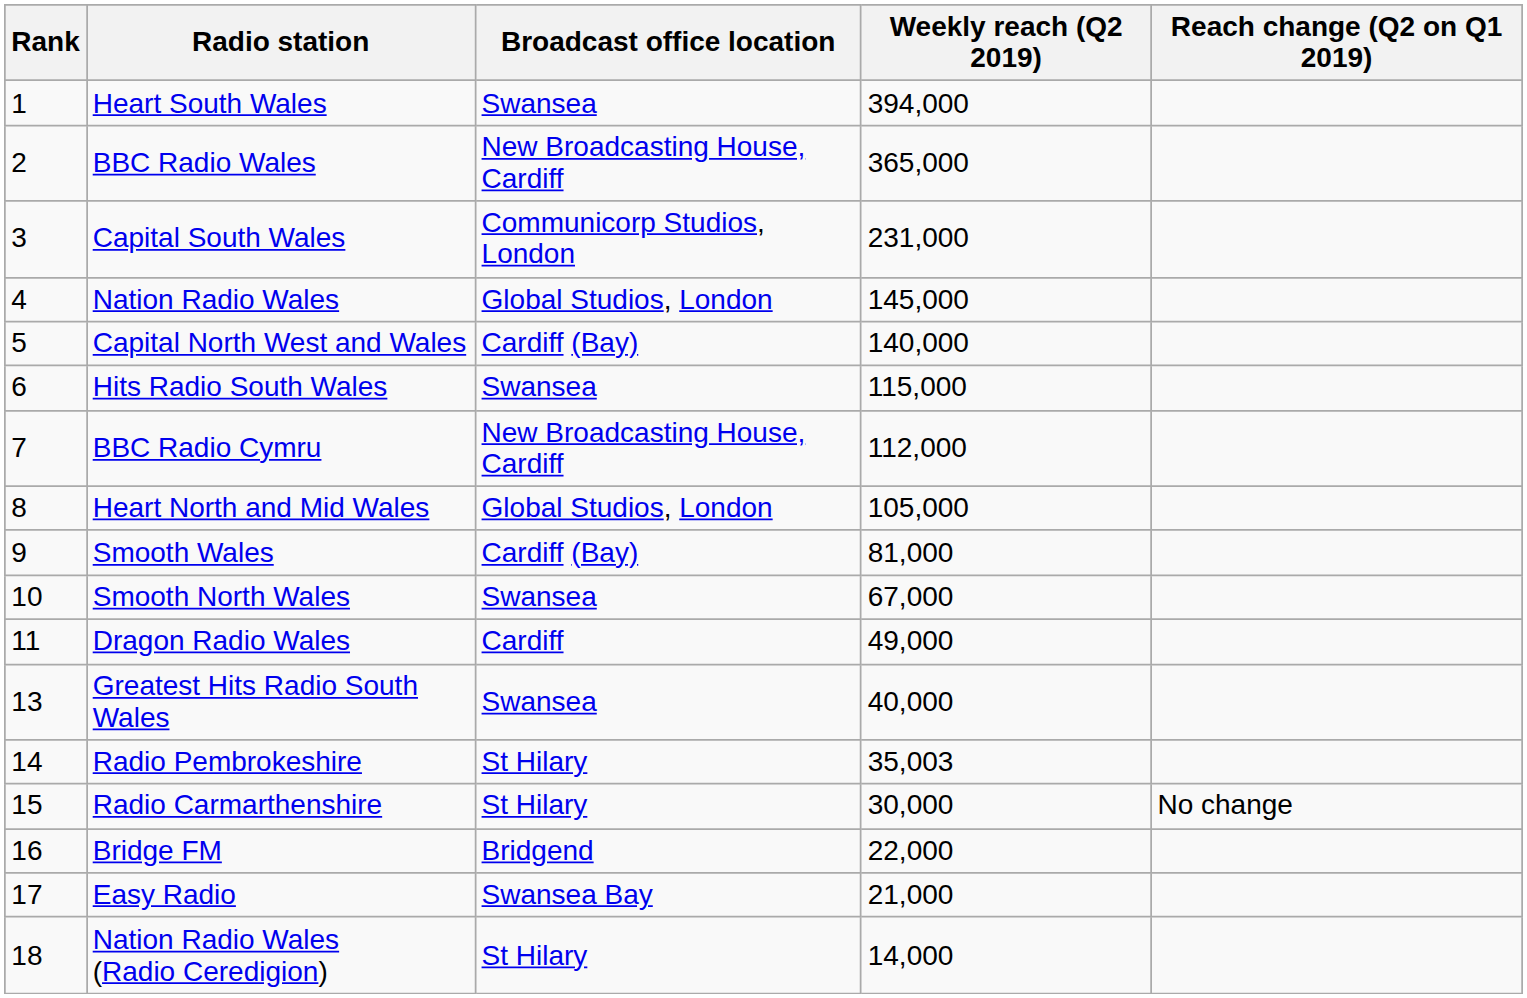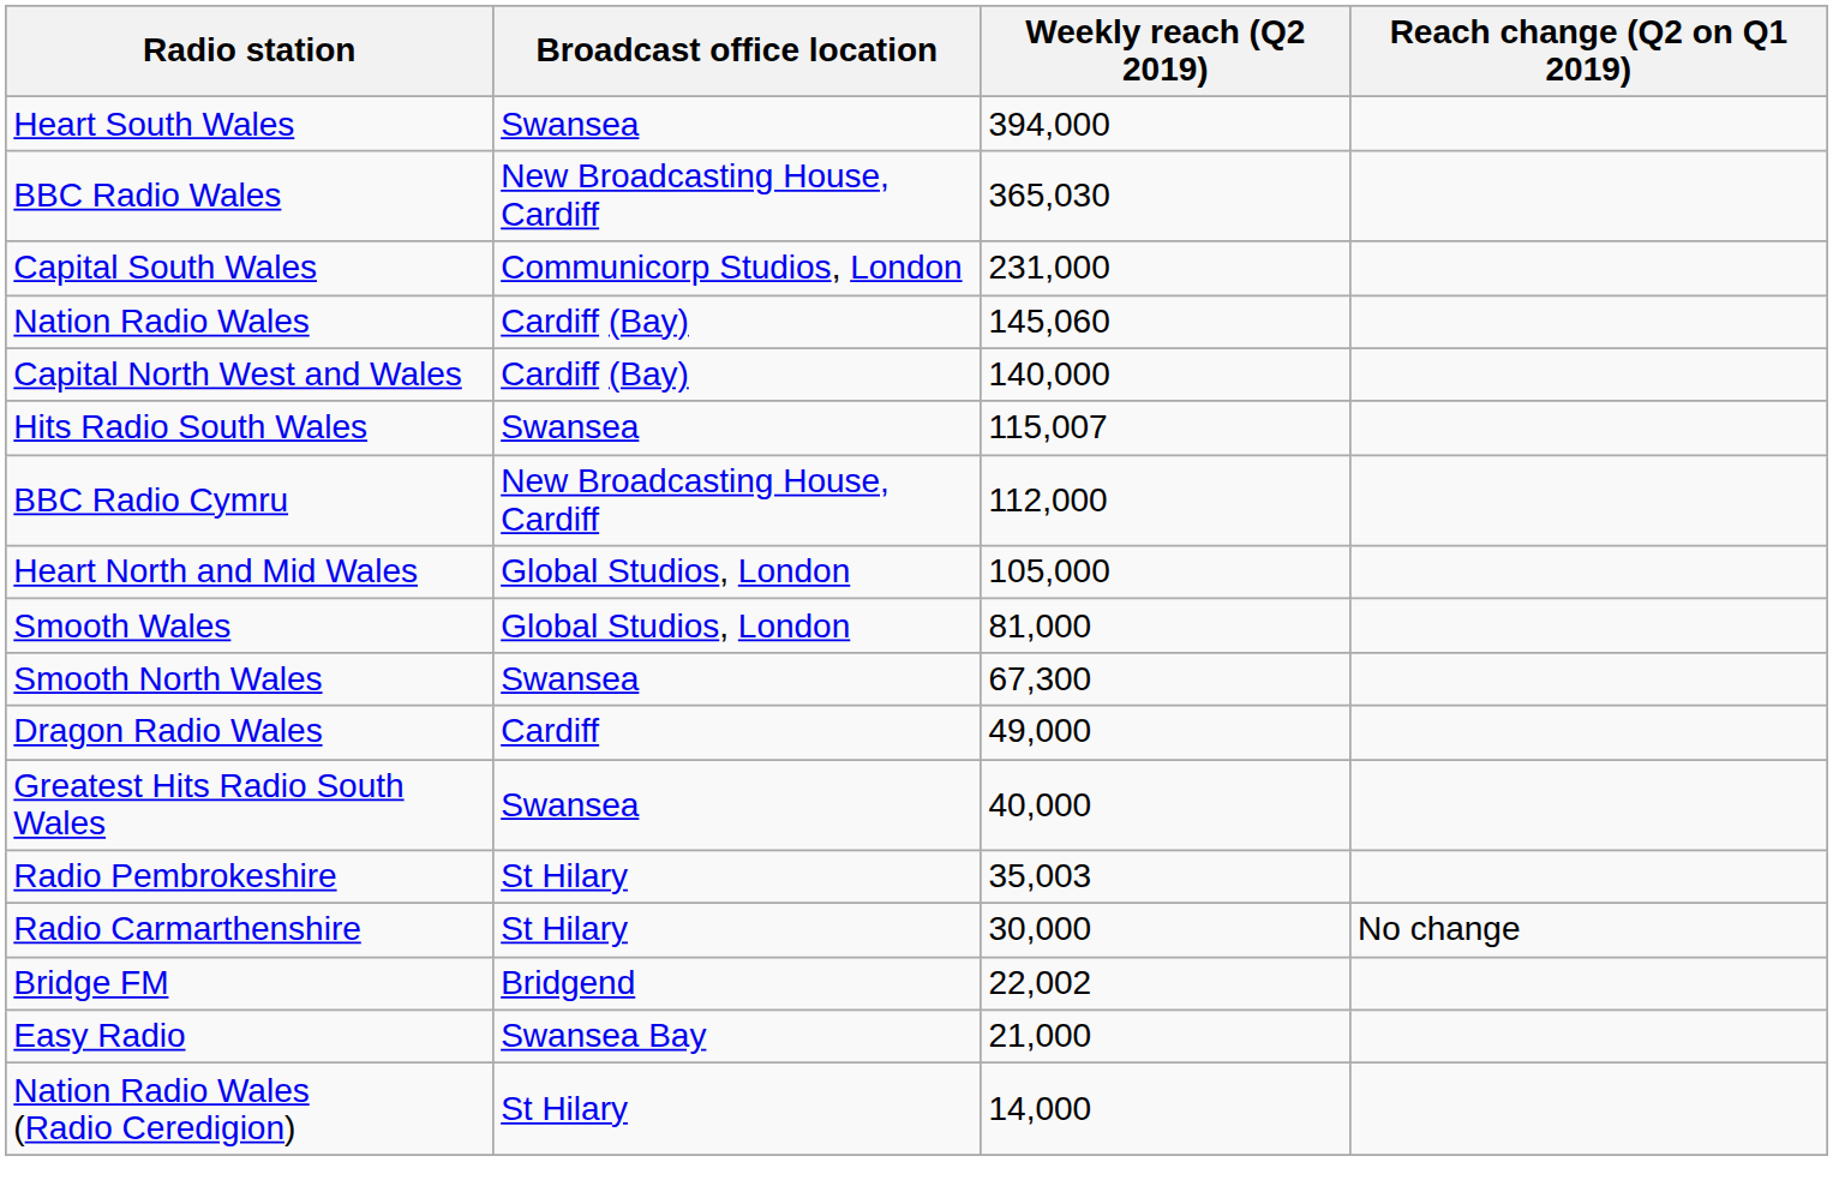 <table class="wikitable sortable">
 <tr>
-<th>Rank</th>
 <th>Radio station</th>
 <th>Broadcast office location</th>
 <th>Weekly reach (Q2 2019)</th>
 <th>Reach change (Q2 on Q1 2019)</th>
 </tr>
 <tr>
-<td>1</td>
 <td><a href='#'>Heart South Wales</a></td>
 <td><a href='#'>Swansea</a></td>
 <td>394,000</td>
 <td></td>
 </tr>
 <tr>
-<td>2</td>
 <td><a href='#'>BBC Radio Wales</a></td>
 <td><a href='#'>New Broadcasting House, Cardiff</a></td>
-<td>365,000</td>
+<td>365,030</td>
 <td></td>
 </tr>
 <tr>
-<td>3</td>
 <td><a href='#'>Capital South Wales</a></td>
 <td><a href='#'>Communicorp Studios</a>, <a href='#'>London</a></td>
 <td>231,000</td>
 <td></td>
 </tr>
 <tr>
-<td>4</td>
 <td><a href='#'>Nation Radio Wales</a></td>
-<td><a href='#'>Global Studios</a>, <a href='#'>London</a></td>
-<td>145,000</td>
+<td><a href='#'>Cardiff</a> <a href='#'>(Bay)</a></td>
+<td>145,060</td>
 <td></td>
 </tr>
 <tr>
-<td>5</td>
 <td><a href='#'>Capital North West and Wales</a></td>
 <td><a href='#'>Cardiff</a> <a href='#'>(Bay)</a></td>
 <td>140,000</td>
 <td></td>
 </tr>
 <tr>
-<td>6</td>
 <td><a href='#'>Hits Radio South Wales</a></td>
 <td><a href='#'>Swansea</a></td>
-<td>115,000</td>
+<td>115,007</td>
 <td></td>
 </tr>
 <tr>
-<td>7</td>
 <td><a href='#'>BBC Radio Cymru</a></td>
 <td><a href='#'>New Broadcasting House, Cardiff</a></td>
 <td>112,000</td>
 <td></td>
 </tr>
 <tr>
-<td>8</td>
 <td><a href='#'>Heart North and Mid Wales</a></td>
 <td><a href='#'>Global Studios</a>, <a href='#'>London</a></td>
 <td>105,000</td>
 <td></td>
 </tr>
 <tr>
-<td>9</td>
 <td><a href='#'>Smooth Wales</a></td>
-<td><a href='#'>Cardiff</a> <a href='#'>(Bay)</a></td>
+<td><a href='#'>Global Studios</a>, <a href='#'>London</a></td>
 <td>81,000</td>
 <td></td>
 </tr>
 <tr>
-<td>10</td>
 <td><a href='#'>Smooth North Wales</a></td>
 <td><a href='#'>Swansea</a></td>
-<td>67,000</td>
+<td>67,300</td>
 <td></td>
 </tr>
 <tr>
-<td>11</td>
 <td><a href='#'>Dragon Radio Wales</a></td>
 <td><a href='#'>Cardiff</a></td>
 <td>49,000</td>
 <td></td>
 </tr>
 <tr>
-<td>13</td>
 <td><a href='#'>Greatest Hits Radio South Wales</a></td>
 <td><a href='#'>Swansea</a></td>
 <td>40,000</td>
 <td></td>
 </tr>
 <tr>
-<td>14</td>
 <td><a href='#'>Radio Pembrokeshire</a></td>
 <td><a href='#'>St Hilary</a></td>
 <td>35,003</td>
 <td></td>
 </tr>
 <tr>
-<td>15</td>
 <td><a href='#'>Radio Carmarthenshire</a></td>
 <td><a href='#'>St Hilary</a></td>
 <td>30,000</td>
 <td>No change</td>
 </tr>
 <tr>
-<td>16</td>
 <td><a href='#'>Bridge FM</a></td>
 <td><a href='#'>Bridgend</a></td>
-<td>22,000</td>
+<td>22,002</td>
 <td></td>
 </tr>
 <tr>
-<td>17</td>
 <td><a href='#'>Easy Radio</a></td>
 <td><a href='#'>Swansea Bay</a></td>
 <td>21,000</td>
 <td></td>
 </tr>
 <tr>
-<td>18</td>
 <td><a href='#'>Nation Radio Wales</a><br>(<a href='#'>Radio Ceredigion</a>)</td>
 <td><a href='#'>St Hilary</a></td>
 <td>14,000</td>
 <td></td>
 </tr>
 </table>
